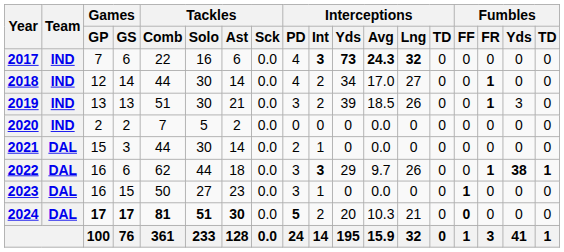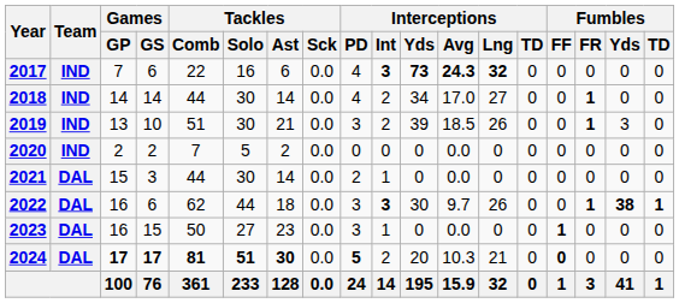 <table class="wikitable" style="text-align:center;">
 <tr>
 <th rowspan="2">Year</th>
 <th rowspan="2">Team</th>
 <th colspan="2">Games</th>
 <th colspan="4">Tackles</th>
 <th colspan="6">Interceptions</th>
 <th colspan="4">Fumbles</th>
 </tr>
 <tr>
 <th>GP</th>
 <th>GS</th>
 <th>Comb</th>
 <th>Solo</th>
 <th>Ast</th>
 <th>Sck</th>
 <th>PD</th>
 <th>Int</th>
 <th>Yds</th>
 <th>Avg</th>
 <th>Lng</th>
 <th>TD</th>
 <th>FF</th>
 <th>FR</th>
 <th>Yds</th>
 <th>TD</th>
 </tr>
 <tr>
 <th><a href='#'>2017</a></th>
 <th><a href='#'>IND</a></th>
 <td>7</td>
 <td>6</td>
 <td>22</td>
 <td>16</td>
 <td>6</td>
 <td>0.0</td>
 <td>4</td>
 <td><strong>3</strong></td>
 <td><strong>73</strong></td>
 <td><strong>24.3</strong></td>
 <td><strong>32</strong></td>
 <td>0</td>
 <td>0</td>
 <td>0</td>
 <td>0</td>
 <td>0</td>
 </tr>
 <tr>
 <th><a href='#'>2018</a></th>
 <th><a href='#'>IND</a></th>
-<td>12</td>
+<td>14</td>
 <td>14</td>
 <td>44</td>
 <td>30</td>
 <td>14</td>
 <td>0.0</td>
 <td>4</td>
 <td>2</td>
 <td>34</td>
 <td>17.0</td>
 <td>27</td>
 <td>0</td>
 <td>0</td>
 <td><strong>1</strong></td>
 <td>0</td>
 <td>0</td>
 </tr>
 <tr>
 <th><a href='#'>2019</a></th>
 <th><a href='#'>IND</a></th>
 <td>13</td>
-<td>13</td>
+<td>10</td>
 <td>51</td>
 <td>30</td>
 <td>21</td>
 <td>0.0</td>
 <td>3</td>
 <td>2</td>
 <td>39</td>
 <td>18.5</td>
 <td>26</td>
 <td>0</td>
 <td>0</td>
 <td><strong>1</strong></td>
 <td>3</td>
 <td>0</td>
 </tr>
 <tr>
 <th><a href='#'>2020</a></th>
 <th><a href='#'>IND</a></th>
 <td>2</td>
 <td>2</td>
 <td>7</td>
 <td>5</td>
 <td>2</td>
 <td>0.0</td>
 <td>0</td>
 <td>0</td>
 <td>0</td>
 <td>0.0</td>
 <td>0</td>
 <td>0</td>
 <td>0</td>
 <td>0</td>
 <td>0</td>
 <td>0</td>
 </tr>
 <tr>
 <th><a href='#'>2021</a></th>
 <th><a href='#'>DAL</a></th>
 <td>15</td>
 <td>3</td>
 <td>44</td>
 <td>30</td>
 <td>14</td>
 <td>0.0</td>
 <td>2</td>
 <td>1</td>
 <td>0</td>
 <td>0.0</td>
 <td>0</td>
 <td>0</td>
 <td>0</td>
 <td>0</td>
 <td>0</td>
 <td>0</td>
 </tr>
 <tr>
 <th><a href='#'>2022</a></th>
 <th><a href='#'>DAL</a></th>
 <td>16</td>
 <td>6</td>
 <td>62</td>
 <td>44</td>
 <td>18</td>
 <td>0.0</td>
 <td>3</td>
 <td><strong>3</strong></td>
-<td>29</td>
+<td>30</td>
 <td>9.7</td>
 <td>26</td>
 <td>0</td>
 <td>0</td>
 <td><strong>1</strong></td>
 <td><strong>38</strong></td>
 <td><strong>1</strong></td>
 </tr>
 <tr>
 <th><a href='#'>2023</a></th>
 <th><a href='#'>DAL</a></th>
 <td>16</td>
 <td>15</td>
 <td>50</td>
 <td>27</td>
 <td>23</td>
 <td>0.0</td>
 <td>3</td>
 <td>1</td>
 <td>0</td>
 <td>0.0</td>
 <td>0</td>
 <td>0</td>
 <td><strong>1</strong></td>
 <td>0</td>
 <td>0</td>
 <td>0</td>
 </tr>
 <tr>
 <th><a href='#'>2024</a></th>
 <th><a href='#'>DAL</a></th>
 <td><strong>17</strong></td>
 <td><strong>17</strong></td>
 <td><strong>81</strong></td>
 <td><strong>51</strong></td>
 <td><strong>30</strong></td>
 <td>0.0</td>
 <td><strong>5</strong></td>
 <td>2</td>
 <td>20</td>
 <td>10.3</td>
 <td>21</td>
 <td>0</td>
 <td><strong>0</strong></td>
 <td>0</td>
 <td>0</td>
 <td>0</td>
 </tr>
 <tr>
 <th colspan="2"></th>
 <th>100</th>
 <th>76</th>
 <th>361</th>
 <th>233</th>
 <th>128</th>
 <th>0.0</th>
 <th>24</th>
 <th>14</th>
 <th>195</th>
 <th>15.9</th>
 <th>32</th>
 <th>0</th>
 <th>1</th>
 <th>3</th>
 <th>41</th>
 <th>1</th>
 </tr>
 </table>
